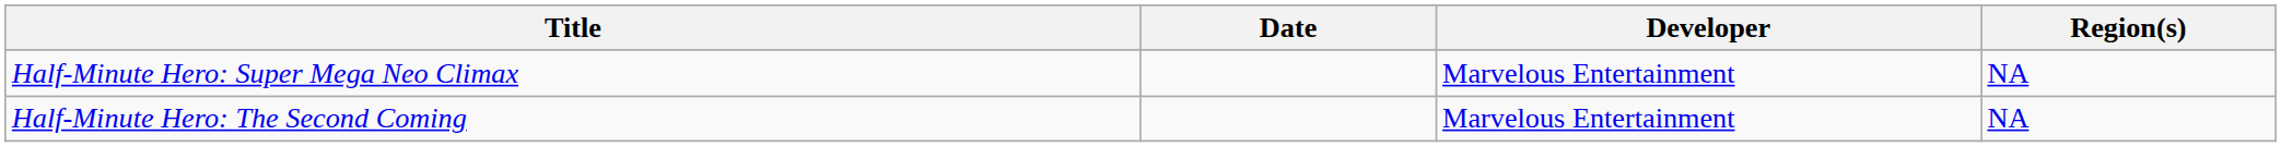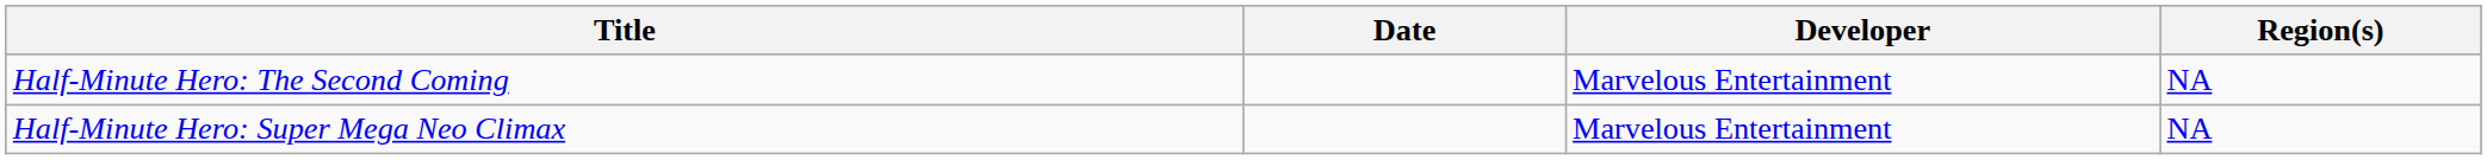 <table class="wikitable sortable" style="text-align: left; width: 80%;">
 <tr>
 <th style="width:50%;">Title</th>
 <th style="width:13%;">Date</th>
 <th style="width:24%;">Developer</th>
 <th style="width:13%;">Region(s)</th>
 </tr>
 <tr>
+<td><em><a href='#'>Half-Minute Hero: The Second Coming</a></em></td>
+<td></td>
+<td><a href='#'>Marvelous Entertainment</a></td>
+<td><a href='#'>NA</a></td>
+</tr>
+<tr>
 <td><em><a href='#'>Half-Minute Hero: Super Mega Neo Climax</a></em></td>
 <td></td>
 <td><a href='#'>Marvelous Entertainment</a></td>
 <td><a href='#'>NA</a></td>
 </tr>
-<tr>
-<td><em><a href='#'>Half-Minute Hero: The Second Coming</a></em></td>
-<td></td>
-<td><a href='#'>Marvelous Entertainment</a></td>
-<td><a href='#'>NA</a></td>
-</tr>
 </table>
